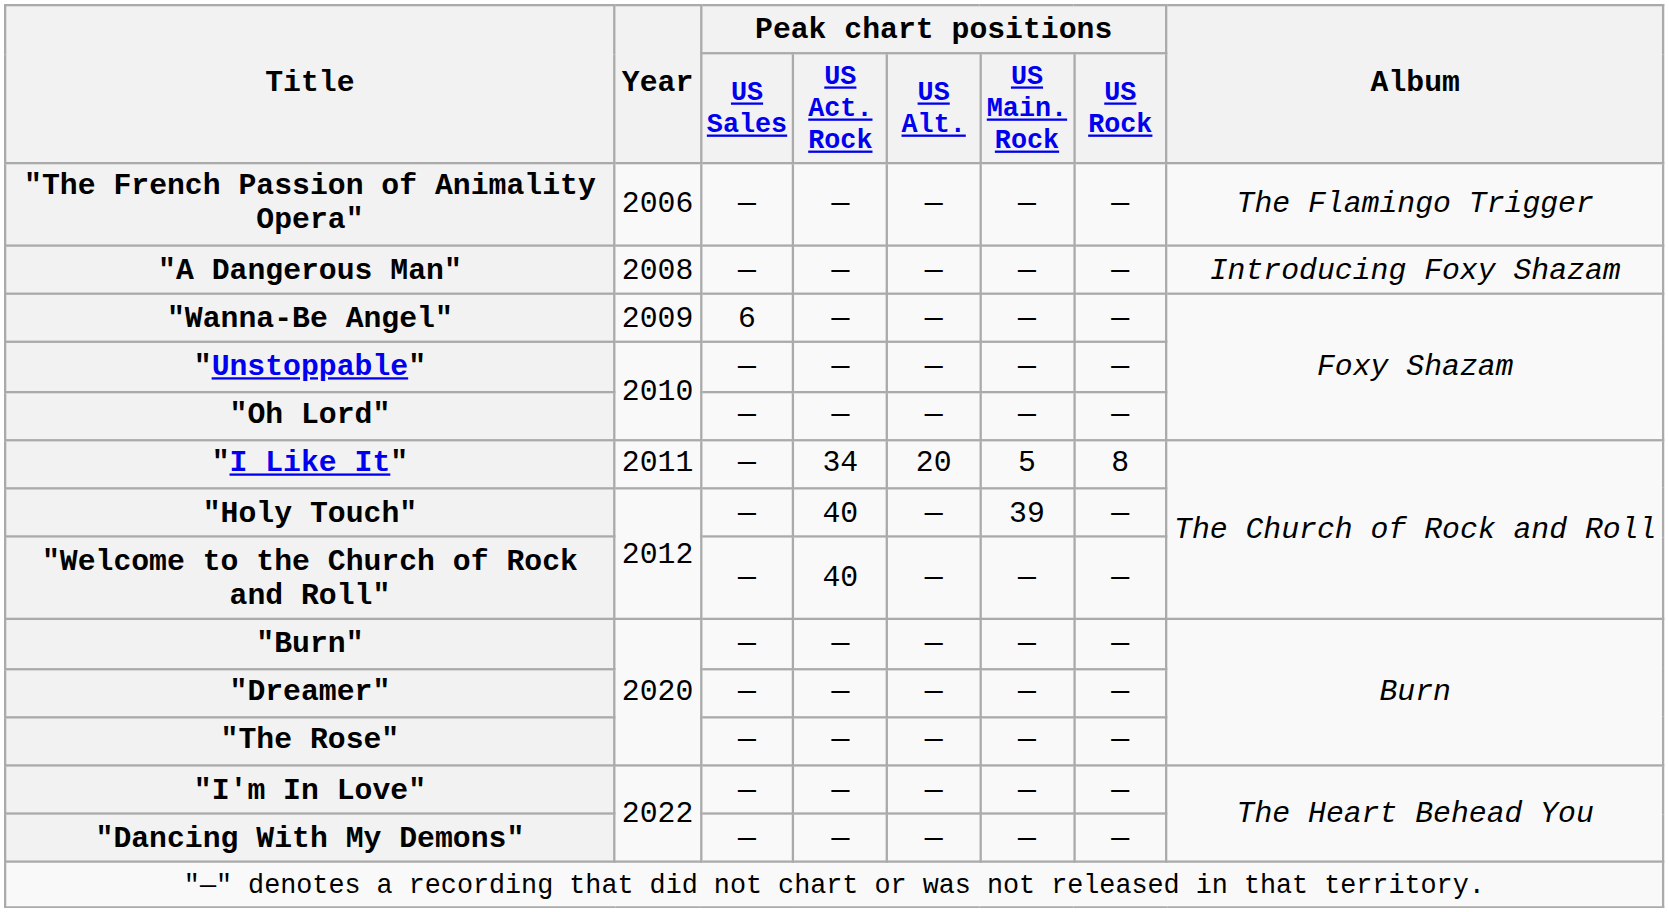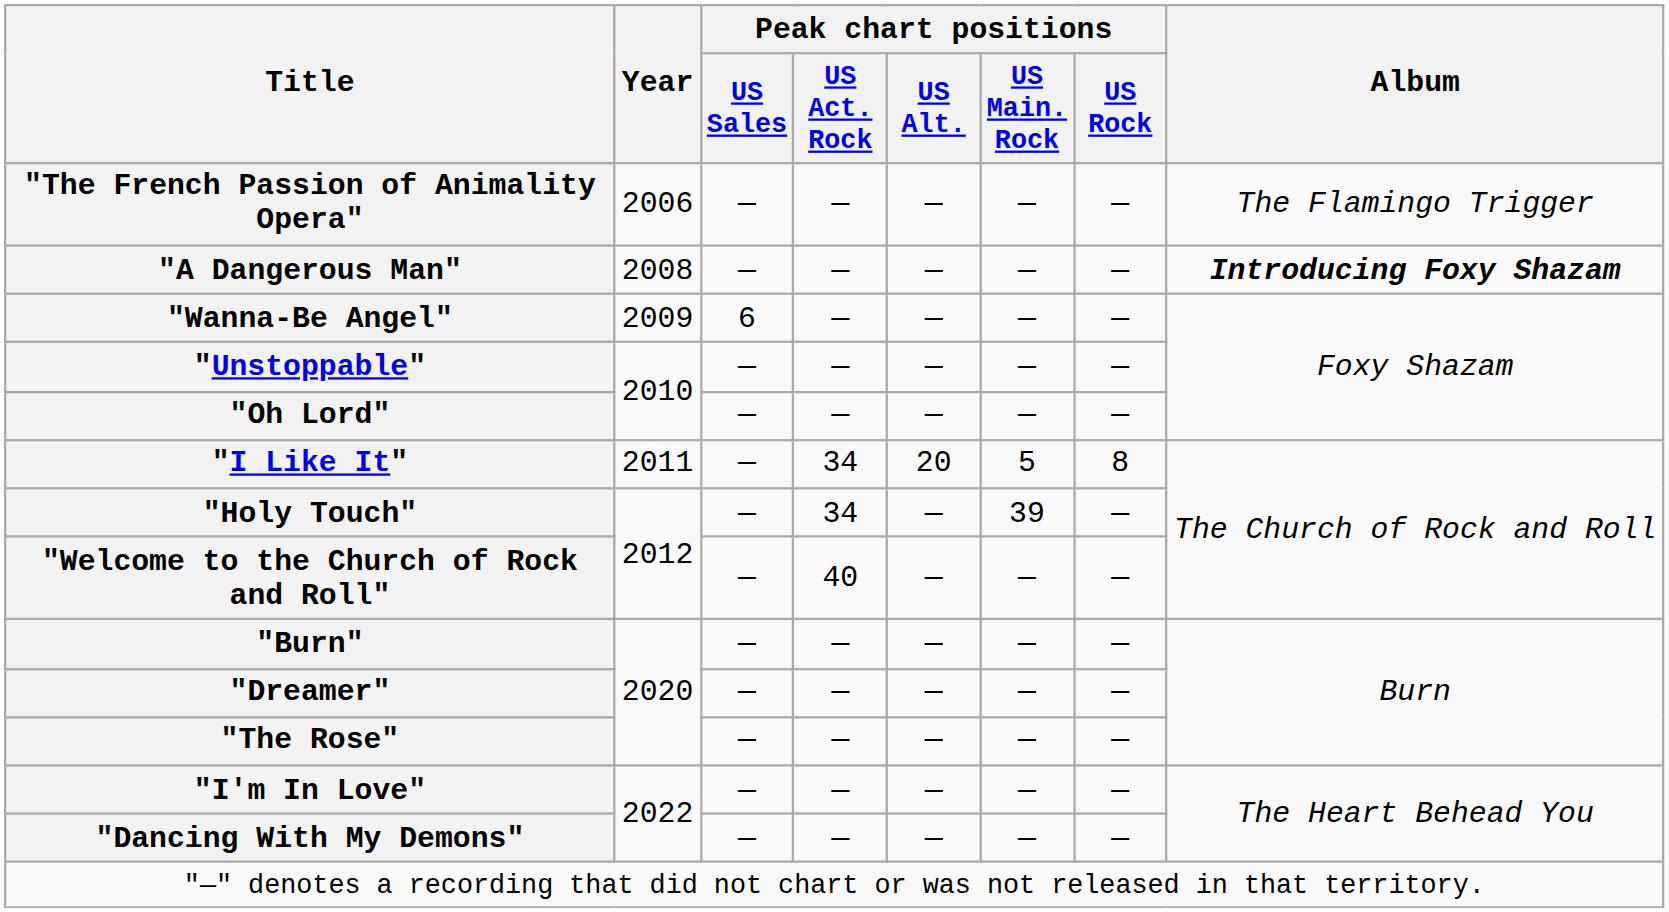 <table class="wikitable plainrowheaders" style="text-align:center;">
 <tr>
 <th scope="col" rowspan="2" style="width:20em;">Title</th>
 <th scope="col" rowspan="2">Year</th>
 <th scope="col" colspan="5">Peak chart positions</th>
 <th scope="col" rowspan="2">Album</th>
 </tr>
 <tr>
 <th scope="col" style="width:3em;font-size:90%;"><a href='#'>US<br>Sales</a><br></th>
 <th scope="col" style="width:3em;font-size:90%;"><a href='#'>US<br>Act. Rock</a><br></th>
 <th scope="col" style="width:3em;font-size:90%;"><a href='#'>US<br>Alt.</a><br></th>
 <th scope="col" style="width:3em;font-size:90%;"><a href='#'>US<br>Main. Rock</a><br></th>
 <th scope="col" style="width:3em;font-size:90%;"><a href='#'>US<br>Rock</a><br></th>
 </tr>
 <tr>
 <th scope="row">"The French Passion of Animality Opera"</th>
 <td>2006</td>
 <td>—</td>
 <td>—</td>
 <td>—</td>
 <td>—</td>
 <td>—</td>
 <td><em>The Flamingo Trigger</em></td>
 </tr>
 <tr>
 <th scope="row">"A Dangerous Man"</th>
 <td>2008</td>
 <td>—</td>
 <td>—</td>
 <td>—</td>
 <td>—</td>
 <td>—</td>
-<td><em>Introducing Foxy Shazam</em></td>
+<td><strong><em>Introducing Foxy Shazam</em></strong></td>
 </tr>
 <tr>
 <th scope="row">"Wanna-Be Angel"</th>
 <td>2009</td>
 <td>6</td>
 <td>—</td>
 <td>—</td>
 <td>—</td>
 <td>—</td>
 <td rowspan="3"><em>Foxy Shazam</em></td>
 </tr>
 <tr>
 <th scope="row">"<a href='#'>Unstoppable</a>"</th>
 <td rowspan="2">2010</td>
 <td>—</td>
 <td>—</td>
 <td>—</td>
 <td>—</td>
 <td>—</td>
 </tr>
 <tr>
 <th scope="row">"Oh Lord"</th>
 <td>—</td>
 <td>—</td>
 <td>—</td>
 <td>—</td>
 <td>—</td>
 </tr>
 <tr>
 <th scope="row">"<a href='#'>I Like It</a>"</th>
 <td>2011</td>
 <td>—</td>
 <td>34</td>
 <td>20</td>
 <td>5</td>
 <td>8</td>
 <td rowspan="3"><em>The Church of Rock and Roll</em></td>
 </tr>
 <tr>
 <th scope="row">"Holy Touch"</th>
 <td rowspan="2">2012</td>
 <td>—</td>
-<td>40</td>
+<td>34</td>
 <td>—</td>
 <td>39</td>
 <td>—</td>
 </tr>
 <tr>
 <th scope="row">"Welcome to the Church of Rock and Roll"</th>
 <td>—</td>
 <td>40</td>
 <td>—</td>
 <td>—</td>
 <td>—</td>
 </tr>
 <tr>
 <th scope="row">"Burn"</th>
 <td rowspan="3">2020</td>
 <td>—</td>
 <td>—</td>
 <td>—</td>
 <td>—</td>
 <td>—</td>
 <td rowspan="3"><em>Burn</em></td>
 </tr>
 <tr>
 <th scope="row">"Dreamer"</th>
 <td>—</td>
 <td>—</td>
 <td>—</td>
 <td>—</td>
 <td>—</td>
 </tr>
 <tr>
 <th scope="row">"The Rose"</th>
 <td>—</td>
 <td>—</td>
 <td>—</td>
 <td>—</td>
 <td>—</td>
 </tr>
 <tr>
 <th scope="row">"I'm In Love"</th>
 <td rowspan="2">2022</td>
 <td>—</td>
 <td>—</td>
 <td>—</td>
 <td>—</td>
 <td>—</td>
 <td rowspan="2"><em>The Heart Behead You</em></td>
 </tr>
 <tr>
 <th scope="row">"Dancing With My Demons"</th>
 <td>—</td>
 <td>—</td>
 <td>—</td>
 <td>—</td>
 <td>—</td>
 </tr>
 <tr>
 <td colspan="10" style="font-size:90%">"—" denotes a recording that did not chart or was not released in that territory.</td>
 </tr>
 </table>
